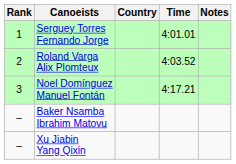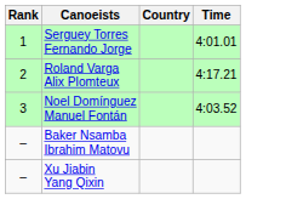 <table class="wikitable" style="text-align:center">
 <tr>
 <th>Rank</th>
 <th>Canoeists</th>
 <th>Country</th>
 <th>Time</th>
-<th>Notes</th>
 </tr>
 <tr bgcolor=bbffbb>
 <td>1</td>
 <td align="left"><a href='#'>Serguey Torres</a><br><a href='#'>Fernando Jorge</a></td>
 <td align="left"></td>
 <td>4:01.01</td>
-<td></td>
 </tr>
 <tr bgcolor=bbffbb>
 <td>2</td>
 <td align="left"><a href='#'>Roland Varga</a><br><a href='#'>Alix Plomteux</a></td>
 <td align="left"></td>
-<td>4:03.52</td>
-<td></td>
+<td>4:17.21</td>
 </tr>
 <tr bgcolor=bbffbb>
 <td>3</td>
 <td align="left"><a href='#'>Noel Domínguez</a><br><a href='#'>Manuel Fontán</a></td>
 <td align="left"></td>
-<td>4:17.21</td>
-<td></td>
+<td>4:03.52</td>
 </tr>
 <tr>
 <td>–</td>
 <td align="left"><a href='#'>Baker Nsamba</a><br><a href='#'>Ibrahim Matovu</a></td>
 <td align="left"></td>
-<td></td>
 <td></td>
 </tr>
 <tr>
 <td>–</td>
 <td align="left"><a href='#'>Xu Jiabin</a><br><a href='#'>Yang Qixin</a></td>
 <td align="left"></td>
 <td></td>
-<td></td>
 </tr>
 </table>
